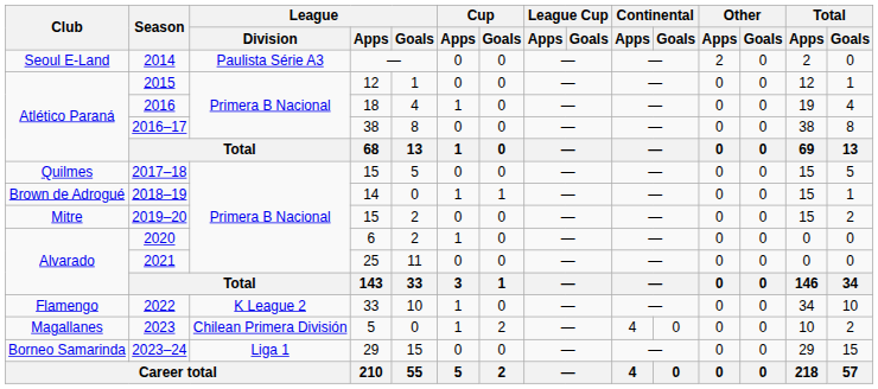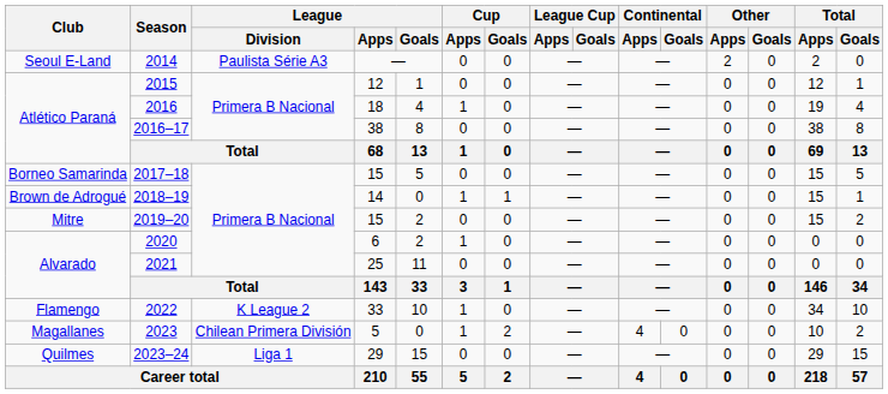 <table class="wikitable" style="text-align:center">
 <tr>
 <th rowspan="2">Club</th>
 <th rowspan="2">Season</th>
 <th colspan="3">League</th>
 <th colspan="2">Cup</th>
 <th colspan="2">League Cup</th>
 <th colspan="2">Continental</th>
 <th colspan="2">Other</th>
 <th colspan="2">Total</th>
 </tr>
 <tr>
 <th>Division</th>
 <th>Apps</th>
 <th>Goals</th>
 <th>Apps</th>
 <th>Goals</th>
 <th>Apps</th>
 <th>Goals</th>
 <th>Apps</th>
 <th>Goals</th>
 <th>Apps</th>
 <th>Goals</th>
 <th>Apps</th>
 <th>Goals</th>
 </tr>
 <tr>
 <td><a href='#'>Seoul E-Land</a></td>
 <td><a href='#'>2014</a></td>
 <td rowspan="1"><a href='#'>Paulista Série A3</a></td>
 <td colspan="2">—</td>
 <td>0</td>
 <td>0</td>
 <td colspan="2">—</td>
 <td colspan="2">—</td>
 <td>2</td>
 <td>0</td>
 <td>2</td>
 <td>0</td>
 </tr>
 <tr>
 <td rowspan="4"><a href='#'>Atlético Paraná</a></td>
 <td><a href='#'>2015</a></td>
 <td rowspan="3"><a href='#'>Primera B Nacional</a></td>
 <td>12</td>
 <td>1</td>
 <td>0</td>
 <td>0</td>
 <td colspan="2">—</td>
 <td colspan="2">—</td>
 <td>0</td>
 <td>0</td>
 <td>12</td>
 <td>1</td>
 </tr>
 <tr>
 <td><a href='#'>2016</a></td>
 <td>18</td>
 <td>4</td>
 <td>1</td>
 <td>0</td>
 <td colspan="2">—</td>
 <td colspan="2">—</td>
 <td>0</td>
 <td>0</td>
 <td>19</td>
 <td>4</td>
 </tr>
 <tr>
 <td><a href='#'>2016–17</a></td>
 <td>38</td>
 <td>8</td>
 <td>0</td>
 <td>0</td>
 <td colspan="2">—</td>
 <td colspan="2">—</td>
 <td>0</td>
 <td>0</td>
 <td>38</td>
 <td>8</td>
 </tr>
 <tr>
 <th colspan="2">Total</th>
 <th>68</th>
 <th>13</th>
 <th>1</th>
 <th>0</th>
 <th colspan="2">—</th>
 <th colspan="2">—</th>
 <th>0</th>
 <th>0</th>
 <th>69</th>
 <th>13</th>
 </tr>
 <tr>
-<td rowspan="1"><a href='#'>Quilmes</a></td>
+<td><a href='#'>Borneo Samarinda</a></td>
 <td><a href='#'>2017–18</a></td>
 <td rowspan="5"><a href='#'>Primera B Nacional</a></td>
 <td>15</td>
 <td>5</td>
 <td>0</td>
 <td>0</td>
 <td colspan="2">—</td>
 <td colspan="2">—</td>
 <td>0</td>
 <td>0</td>
 <td>15</td>
 <td>5</td>
 </tr>
 <tr>
 <td rowspan="1"><a href='#'>Brown de Adrogué</a></td>
 <td><a href='#'>2018–19</a></td>
 <td>14</td>
 <td>0</td>
 <td>1</td>
 <td>1</td>
 <td colspan="2">—</td>
 <td colspan="2">—</td>
 <td>0</td>
 <td>0</td>
 <td>15</td>
 <td>1</td>
 </tr>
 <tr>
 <td rowspan="1"><a href='#'>Mitre</a></td>
 <td><a href='#'>2019–20</a></td>
 <td>15</td>
 <td>2</td>
 <td>0</td>
 <td>0</td>
 <td colspan="2">—</td>
 <td colspan="2">—</td>
 <td>0</td>
 <td>0</td>
 <td>15</td>
 <td>2</td>
 </tr>
 <tr>
 <td rowspan="3"><a href='#'>Alvarado</a></td>
 <td><a href='#'>2020</a></td>
 <td>6</td>
 <td>2</td>
 <td>1</td>
 <td>0</td>
 <td colspan="2">—</td>
 <td colspan="2">—</td>
 <td>0</td>
 <td>0</td>
 <td>0</td>
 <td>0</td>
 </tr>
 <tr>
 <td><a href='#'>2021</a></td>
 <td>25</td>
 <td>11</td>
 <td>0</td>
 <td>0</td>
 <td colspan="2">—</td>
 <td colspan="2">—</td>
 <td>0</td>
 <td>0</td>
 <td>0</td>
 <td>0</td>
 </tr>
 <tr>
 <th colspan="2">Total</th>
 <th>143</th>
 <th>33</th>
 <th>3</th>
 <th>1</th>
 <th colspan="2">—</th>
 <th colspan="2">—</th>
 <th>0</th>
 <th>0</th>
 <th>146</th>
 <th>34</th>
 </tr>
 <tr>
 <td rowspan="1"><a href='#'>Flamengo</a></td>
 <td><a href='#'>2022</a></td>
 <td><a href='#'>K League 2</a></td>
 <td>33</td>
 <td>10</td>
 <td>1</td>
 <td>0</td>
 <td colspan="2">—</td>
 <td colspan="2">—</td>
 <td>0</td>
 <td>0</td>
 <td>34</td>
 <td>10</td>
 </tr>
 <tr>
 <td><a href='#'>Magallanes</a></td>
 <td><a href='#'>2023</a></td>
 <td><a href='#'>Chilean Primera División</a></td>
 <td>5</td>
 <td>0</td>
 <td>1</td>
 <td>2</td>
 <td colspan="2">—</td>
 <td>4</td>
 <td>0</td>
 <td>0</td>
 <td>0</td>
 <td>10</td>
 <td>2</td>
 </tr>
 <tr>
-<td><a href='#'>Borneo Samarinda</a></td>
+<td rowspan="1"><a href='#'>Quilmes</a></td>
 <td><a href='#'>2023–24</a></td>
 <td><a href='#'>Liga 1</a></td>
 <td>29</td>
 <td>15</td>
 <td>0</td>
 <td>0</td>
 <td colspan="2">—</td>
 <td colspan="2">—</td>
 <td>0</td>
 <td>0</td>
 <td>29</td>
 <td>15</td>
 </tr>
 <tr>
 <th colspan="3">Career total</th>
 <th>210</th>
 <th>55</th>
 <th>5</th>
 <th>2</th>
 <th colspan="2">—</th>
 <th>4</th>
 <th>0</th>
 <th>0</th>
 <th>0</th>
 <th>218</th>
 <th>57</th>
 </tr>
 </table>
